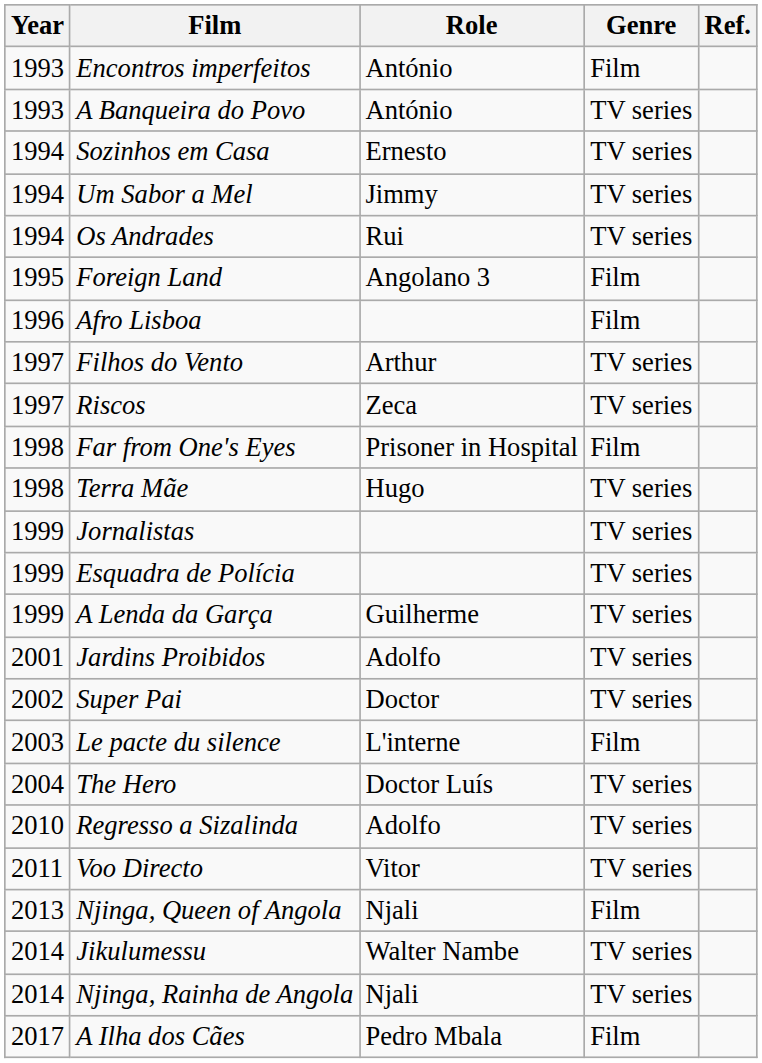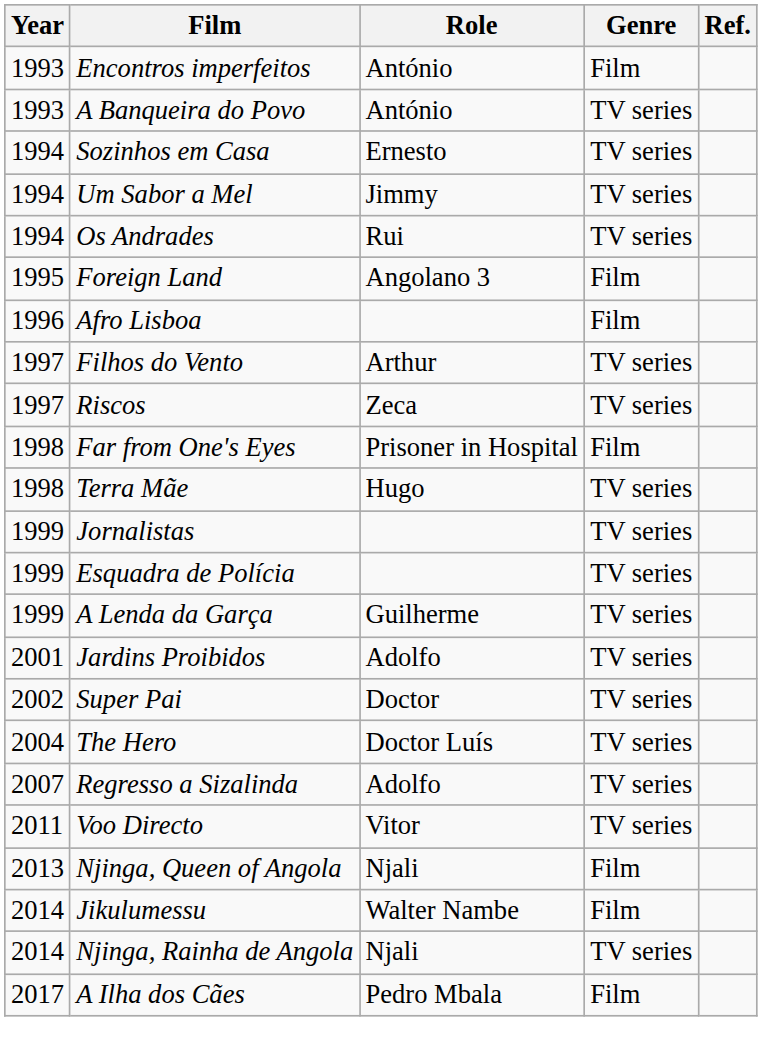 <table class="wikitable">
 <tr>
 <th>Year</th>
 <th>Film</th>
 <th>Role</th>
 <th>Genre</th>
 <th>Ref.</th>
 </tr>
 <tr>
 <td>1993</td>
 <td><em>Encontros imperfeitos</em></td>
 <td>António</td>
 <td>Film</td>
 <td></td>
 </tr>
 <tr>
 <td>1993</td>
 <td><em>A Banqueira do Povo</em></td>
 <td>António</td>
 <td>TV series</td>
 <td></td>
 </tr>
 <tr>
 <td>1994</td>
 <td><em>Sozinhos em Casa</em></td>
 <td>Ernesto</td>
 <td>TV series</td>
 <td></td>
 </tr>
 <tr>
 <td>1994</td>
 <td><em>Um Sabor a Mel</em></td>
 <td>Jimmy</td>
 <td>TV series</td>
 <td></td>
 </tr>
 <tr>
 <td>1994</td>
 <td><em>Os Andrades</em></td>
 <td>Rui</td>
 <td>TV series</td>
 <td></td>
 </tr>
 <tr>
 <td>1995</td>
 <td><em>Foreign Land</em></td>
 <td>Angolano 3</td>
 <td>Film</td>
 <td></td>
 </tr>
 <tr>
 <td>1996</td>
 <td><em>Afro Lisboa</em></td>
 <td></td>
 <td>Film</td>
 <td></td>
 </tr>
 <tr>
 <td>1997</td>
 <td><em>Filhos do Vento</em></td>
 <td>Arthur</td>
 <td>TV series</td>
 <td></td>
 </tr>
 <tr>
 <td>1997</td>
 <td><em>Riscos</em></td>
 <td>Zeca</td>
 <td>TV series</td>
 <td></td>
 </tr>
 <tr>
 <td>1998</td>
 <td><em>Far from One's Eyes</em></td>
 <td>Prisoner in Hospital</td>
 <td>Film</td>
 <td></td>
 </tr>
 <tr>
 <td>1998</td>
 <td><em>Terra Mãe</em></td>
 <td>Hugo</td>
 <td>TV series</td>
 <td></td>
 </tr>
 <tr>
 <td>1999</td>
 <td><em>Jornalistas</em></td>
 <td></td>
 <td>TV series</td>
 <td></td>
 </tr>
 <tr>
 <td>1999</td>
 <td><em>Esquadra de Polícia</em></td>
 <td></td>
 <td>TV series</td>
 <td></td>
 </tr>
 <tr>
 <td>1999</td>
 <td><em>A Lenda da Garça</em></td>
 <td>Guilherme</td>
 <td>TV series</td>
 <td></td>
 </tr>
 <tr>
 <td>2001</td>
 <td><em>Jardins Proibidos</em></td>
 <td>Adolfo</td>
 <td>TV series</td>
 <td></td>
 </tr>
 <tr>
 <td>2002</td>
 <td><em>Super Pai</em></td>
 <td>Doctor</td>
 <td>TV series</td>
 <td></td>
 </tr>
 <tr>
-<td>2003</td>
-<td><em>Le pacte du silence</em></td>
-<td>L'interne</td>
-<td>Film</td>
-<td></td>
-</tr>
-<tr>
 <td>2004</td>
 <td><em>The Hero</em></td>
 <td>Doctor Luís</td>
 <td>TV series</td>
 <td></td>
 </tr>
 <tr>
-<td>2010</td>
+<td>2007</td>
 <td><em>Regresso a Sizalinda</em></td>
 <td>Adolfo</td>
 <td>TV series</td>
 <td></td>
 </tr>
 <tr>
 <td>2011</td>
 <td><em>Voo Directo</em></td>
 <td>Vitor</td>
 <td>TV series</td>
 <td></td>
 </tr>
 <tr>
 <td>2013</td>
 <td><em>Njinga, Queen of Angola</em></td>
 <td>Njali</td>
 <td>Film</td>
 <td></td>
 </tr>
 <tr>
 <td>2014</td>
 <td><em>Jikulumessu</em></td>
 <td>Walter Nambe</td>
-<td>TV series</td>
+<td>Film</td>
 <td></td>
 </tr>
 <tr>
 <td>2014</td>
 <td><em>Njinga, Rainha de Angola</em></td>
 <td>Njali</td>
 <td>TV series</td>
 <td></td>
 </tr>
 <tr>
 <td>2017</td>
 <td><em>A Ilha dos Cães</em></td>
 <td>Pedro Mbala</td>
 <td>Film</td>
 <td></td>
 </tr>
 </table>
